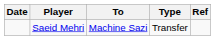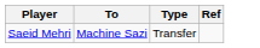 <table class="wikitable">
 <tr>
-<th><strong>Date</strong></th>
 <th><strong>Player</strong></th>
 <th><strong>To</strong></th>
 <th><strong>Type</strong></th>
 <th><strong>Ref</strong></th>
 </tr>
 <tr>
-<td></td>
 <td> <a href='#'>Saeid Mehri</a></td>
 <td> <a href='#'>Machine Sazi</a></td>
 <td>Transfer</td>
 <td></td>
 </tr>
 </table>
